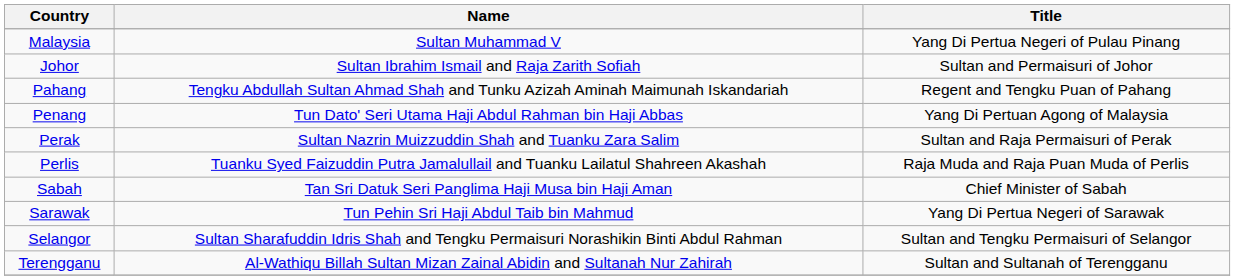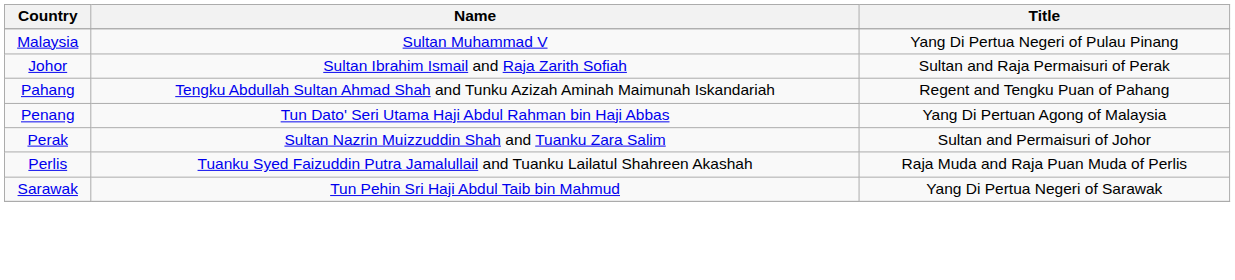 <table width=100% class="wikitable">
 <tr>
 <th>Country</th>
 <th>Name</th>
 <th>Title</th>
 </tr>
 <tr>
 </tr>
 <tr>
 <td align="center"> <a href='#'>Malaysia</a></td>
 <td align="center"><a href='#'>Sultan Muhammad V</a></td>
 <td align="center">Yang Di Pertua Negeri of Pulau Pinang</td>
 </tr>
 <tr>
 <td align="center"> <a href='#'>Johor</a></td>
 <td align="center"><a href='#'>Sultan Ibrahim Ismail</a> and <a href='#'>Raja Zarith Sofiah</a></td>
-<td align="center">Sultan and Permaisuri of Johor</td>
+<td align="center">Sultan and Raja Permaisuri of Perak</td>
 </tr>
 <tr>
 <td align="center"> <a href='#'>Pahang</a></td>
 <td align="center"><a href='#'>Tengku Abdullah Sultan Ahmad Shah</a> and Tunku Azizah Aminah Maimunah Iskandariah</td>
 <td align="center">Regent and Tengku Puan of Pahang</td>
 </tr>
 <tr>
 <td align="center"> <a href='#'>Penang</a></td>
 <td align="center"><a href='#'>Tun Dato' Seri Utama Haji Abdul Rahman bin Haji Abbas</a></td>
 <td align="center">Yang Di Pertuan Agong of Malaysia</td>
 </tr>
 <tr>
 <td align="center"> <a href='#'>Perak</a></td>
 <td align="center"><a href='#'>Sultan Nazrin Muizzuddin Shah</a> and <a href='#'>Tuanku Zara Salim</a></td>
-<td align="center">Sultan and Raja Permaisuri of Perak</td>
+<td align="center">Sultan and Permaisuri of Johor</td>
 </tr>
 <tr>
 <td align="center"> <a href='#'>Perlis</a></td>
 <td align="center"><a href='#'>Tuanku Syed Faizuddin Putra Jamalullail</a> and Tuanku Lailatul Shahreen Akashah</td>
 <td align="center">Raja Muda and Raja Puan Muda of Perlis</td>
 </tr>
 <tr>
-<td align="center"> <a href='#'>Sabah</a></td>
-<td align="center"><a href='#'>Tan Sri Datuk Seri Panglima Haji Musa bin Haji Aman</a></td>
-<td align="center">Chief Minister of Sabah</td>
-</tr>
-<tr>
 <td align="center"> <a href='#'>Sarawak</a></td>
 <td align="center"><a href='#'>Tun Pehin Sri Haji Abdul Taib bin Mahmud</a></td>
 <td align="center">Yang Di Pertua Negeri of Sarawak</td>
 </tr>
 <tr>
-<td align="center"> <a href='#'>Selangor</a></td>
-<td align="center"><a href='#'>Sultan Sharafuddin Idris Shah</a> and Tengku Permaisuri Norashikin Binti Abdul Rahman</td>
-<td align="center">Sultan and Tengku Permaisuri of Selangor</td>
-</tr>
-<tr>
-<td align="center"> <a href='#'>Terengganu</a></td>
-<td align="center"><a href='#'>Al-Wathiqu Billah Sultan Mizan Zainal Abidin</a> and <a href='#'>Sultanah Nur Zahirah</a></td>
-<td align="center">Sultan and Sultanah of Terengganu</td>
-</tr>
-<tr>
 </tr>
 </table>
